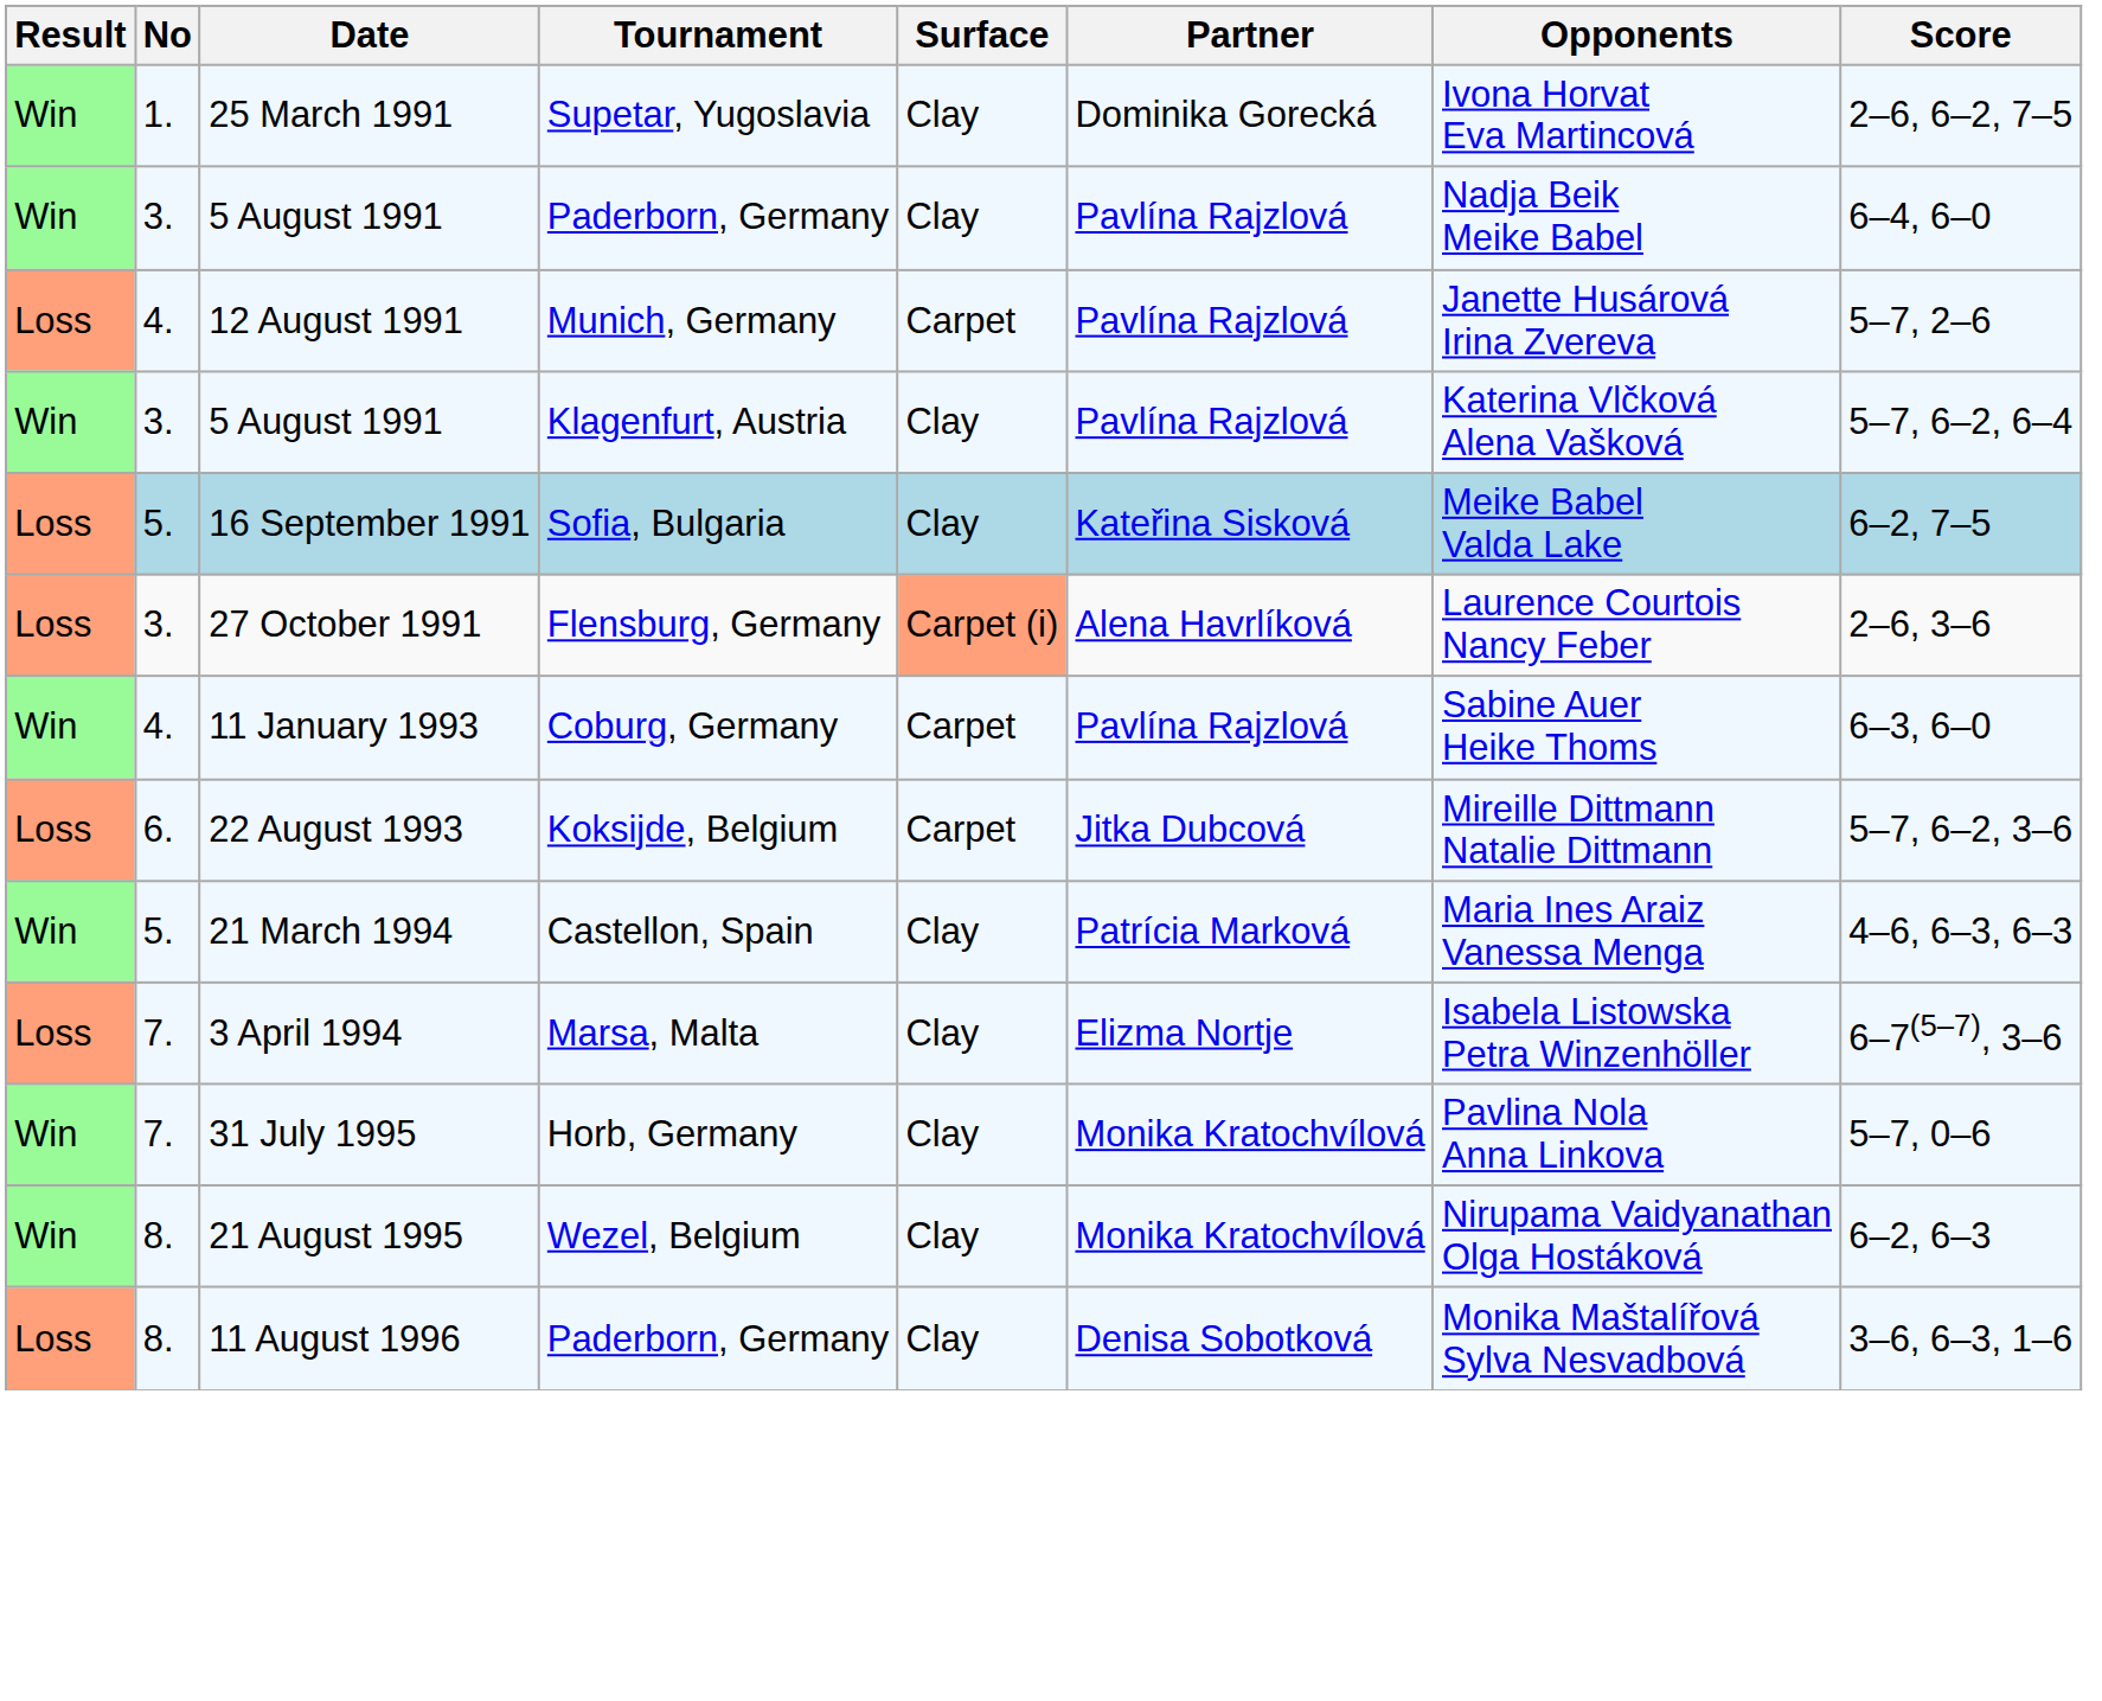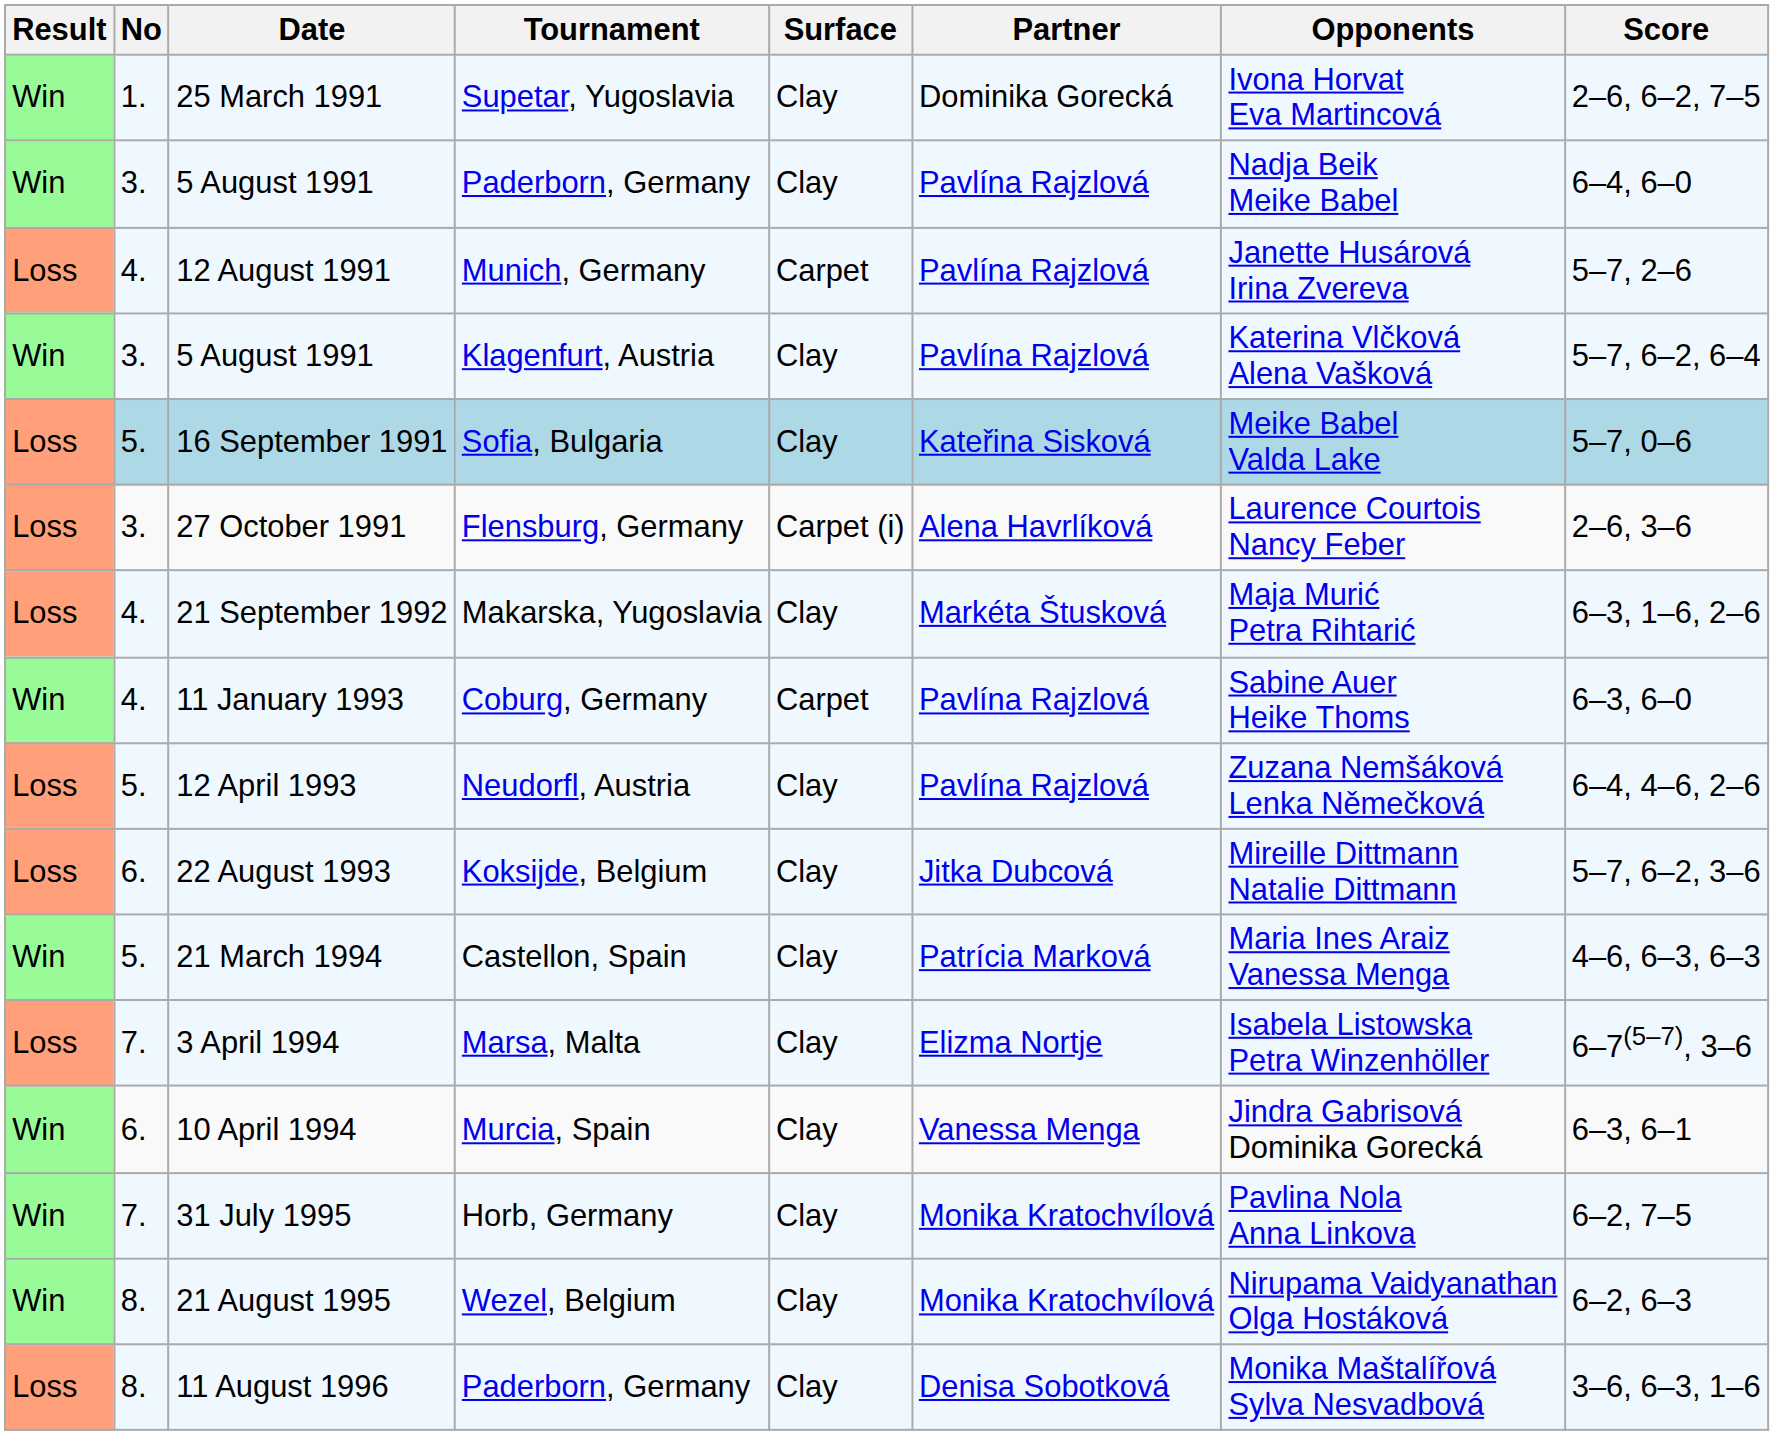 <table class="sortable wikitable" style="font-size:97%;">
 <tr>
 <th>Result</th>
 <th>No</th>
 <th>Date</th>
 <th>Tournament</th>
 <th>Surface</th>
 <th>Partner</th>
 <th>Opponents</th>
 <th>Score</th>
 </tr>
 <tr style="background:#f0f8ff;">
 <td style="background:#98fb98;">Win</td>
 <td>1.</td>
 <td>25 March 1991</td>
 <td><a href='#'>Supetar</a>, Yugoslavia</td>
 <td>Clay</td>
 <td> Dominika Gorecká</td>
 <td> <a href='#'>Ivona Horvat</a> <br>   <a href='#'>Eva Martincová</a></td>
 <td>2–6, 6–2, 7–5</td>
 </tr>
 <tr style="background:#f0f8ff;">
 <td style="background:#98fb98;">Win</td>
 <td>3.</td>
 <td>5 August 1991</td>
 <td><a href='#'>Paderborn</a>, Germany</td>
 <td>Clay</td>
 <td> <a href='#'>Pavlína Rajzlová</a></td>
 <td> <a href='#'>Nadja Beik</a> <br>  <a href='#'>Meike Babel</a></td>
 <td>6–4, 6–0</td>
 </tr>
 <tr style="background:#f0f8ff;">
 <td style="background:#ffa07a;">Loss</td>
 <td>4.</td>
 <td>12 August 1991</td>
 <td><a href='#'>Munich</a>, Germany</td>
 <td>Carpet</td>
 <td> <a href='#'>Pavlína Rajzlová</a></td>
 <td> <a href='#'>Janette Husárová</a> <br>  <a href='#'>Irina Zvereva</a></td>
 <td>5–7, 2–6</td>
 </tr>
 <tr style="background:#f0f8ff;">
 <td style="background:#98fb98;">Win</td>
 <td>3.</td>
 <td>5 August 1991</td>
 <td><a href='#'>Klagenfurt</a>, Austria</td>
 <td>Clay</td>
 <td> <a href='#'>Pavlína Rajzlová</a></td>
 <td> <a href='#'>Katerina Vlčková</a> <br>  <a href='#'>Alena Vašková</a></td>
 <td>5–7, 6–2, 6–4</td>
 </tr>
 <tr style="background:lightblue;">
 <td style="background:#ffa07a;">Loss</td>
 <td>5.</td>
 <td>16 September 1991</td>
 <td><a href='#'>Sofia</a>, Bulgaria</td>
 <td>Clay</td>
 <td> <a href='#'>Kateřina Sisková</a></td>
 <td> <a href='#'>Meike Babel</a> <br>  <a href='#'>Valda Lake</a></td>
-<td>6–2, 7–5</td>
+<td>5–7, 0–6</td>
 </tr>
 <tr>
 <td style="background:#ffa07a;">Loss</td>
 <td>3.</td>
 <td>27 October 1991</td>
 <td><a href='#'>Flensburg</a>, Germany</td>
-<td style="background: lightsalmon;">Carpet (i)</td>
+<td>Carpet (i)</td>
 <td> <a href='#'>Alena Havrlíková</a></td>
 <td> <a href='#'>Laurence Courtois</a> <br>  <a href='#'>Nancy Feber</a></td>
 <td>2–6, 3–6</td>
+</tr>
+<tr style="background:#f0f8ff;">
+<td style="background:#ffa07a;">Loss</td>
+<td>4.</td>
+<td>21 September 1992</td>
+<td>Makarska, Yugoslavia</td>
+<td>Clay</td>
+<td> <a href='#'>Markéta Štusková</a></td>
+<td> <a href='#'>Maja Murić</a> <br>  <a href='#'>Petra Rihtarić</a></td>
+<td>6–3, 1–6, 2–6</td>
 </tr>
 <tr style="background:#f0f8ff;">
 <td style="background:#98fb98;">Win</td>
 <td>4.</td>
 <td>11 January 1993</td>
 <td><a href='#'>Coburg</a>, Germany</td>
 <td>Carpet</td>
 <td> <a href='#'>Pavlína Rajzlová</a></td>
 <td> <a href='#'>Sabine Auer</a><br>  <a href='#'>Heike Thoms</a></td>
 <td>6–3, 6–0</td>
 </tr>
 <tr style="background:#f0f8ff;">
 <td style="background:#ffa07a;">Loss</td>
+<td>5.</td>
+<td>12 April 1993</td>
+<td><a href='#'>Neudorfl</a>, Austria</td>
+<td>Clay</td>
+<td> <a href='#'>Pavlína Rajzlová</a></td>
+<td> <a href='#'>Zuzana Nemšáková</a> <br>  <a href='#'>Lenka Němečková</a></td>
+<td>6–4, 4–6, 2–6</td>
+</tr>
+<tr style="background:#f0f8ff;">
+<td style="background:#ffa07a;">Loss</td>
 <td>6.</td>
 <td>22 August 1993</td>
 <td><a href='#'>Koksijde</a>, Belgium</td>
-<td>Carpet</td>
+<td>Clay</td>
 <td> <a href='#'>Jitka Dubcová</a></td>
 <td> <a href='#'>Mireille Dittmann</a> <br>  <a href='#'>Natalie Dittmann</a></td>
 <td>5–7, 6–2, 3–6</td>
 </tr>
 <tr style="background:#f0f8ff;">
 <td style="background:#98fb98;">Win</td>
 <td>5.</td>
 <td>21 March 1994</td>
 <td>Castellon, Spain</td>
 <td>Clay</td>
 <td> <a href='#'>Patrícia Marková</a></td>
 <td> <a href='#'>Maria Ines Araiz</a> <br>  <a href='#'>Vanessa Menga</a></td>
 <td>4–6, 6–3, 6–3</td>
 </tr>
 <tr style="background:#f0f8ff;">
 <td style="background:#ffa07a;">Loss</td>
 <td>7.</td>
 <td>3 April 1994</td>
 <td><a href='#'>Marsa</a>, Malta</td>
 <td>Clay</td>
 <td> <a href='#'>Elizma Nortje</a></td>
 <td> <a href='#'>Isabela Listowska</a> <br>  <a href='#'>Petra Winzenhöller</a></td>
 <td>6–7<sup>(5–7)</sup>, 3–6</td>
 </tr>
+<tr>
+<td style="background:#98fb98;">Win</td>
+<td>6.</td>
+<td>10 April 1994</td>
+<td><a href='#'>Murcia</a>, Spain</td>
+<td>Clay</td>
+<td> <a href='#'>Vanessa Menga</a></td>
+<td> <a href='#'>Jindra Gabrisová</a> <br>  Dominika Gorecká</td>
+<td>6–3, 6–1</td>
+</tr>
 <tr style="background:#f0f8ff;">
 <td style="background:#98fb98;">Win</td>
 <td>7.</td>
 <td>31 July 1995</td>
 <td>Horb, Germany</td>
 <td>Clay</td>
 <td> <a href='#'>Monika Kratochvílová</a></td>
 <td> <a href='#'>Pavlina Nola</a> <br>  <a href='#'>Anna Linkova</a></td>
-<td>5–7, 0–6</td>
+<td>6–2, 7–5</td>
 </tr>
 <tr style="background:#f0f8ff;">
 <td style="background:#98fb98;">Win</td>
 <td>8.</td>
 <td>21 August 1995</td>
 <td><a href='#'>Wezel</a>, Belgium</td>
 <td>Clay</td>
 <td> <a href='#'>Monika Kratochvílová</a></td>
 <td> <a href='#'>Nirupama Vaidyanathan</a> <br>  <a href='#'>Olga Hostáková</a></td>
 <td>6–2, 6–3</td>
 </tr>
 <tr style="background:#f0f8ff;">
 <td style="background:#ffa07a;">Loss</td>
 <td>8.</td>
 <td>11 August 1996</td>
 <td><a href='#'>Paderborn</a>, Germany</td>
 <td>Clay</td>
 <td> <a href='#'>Denisa Sobotková</a></td>
 <td> <a href='#'>Monika Maštalířová</a> <br>  <a href='#'>Sylva Nesvadbová</a></td>
 <td>3–6, 6–3, 1–6</td>
 </tr>
 </table>
